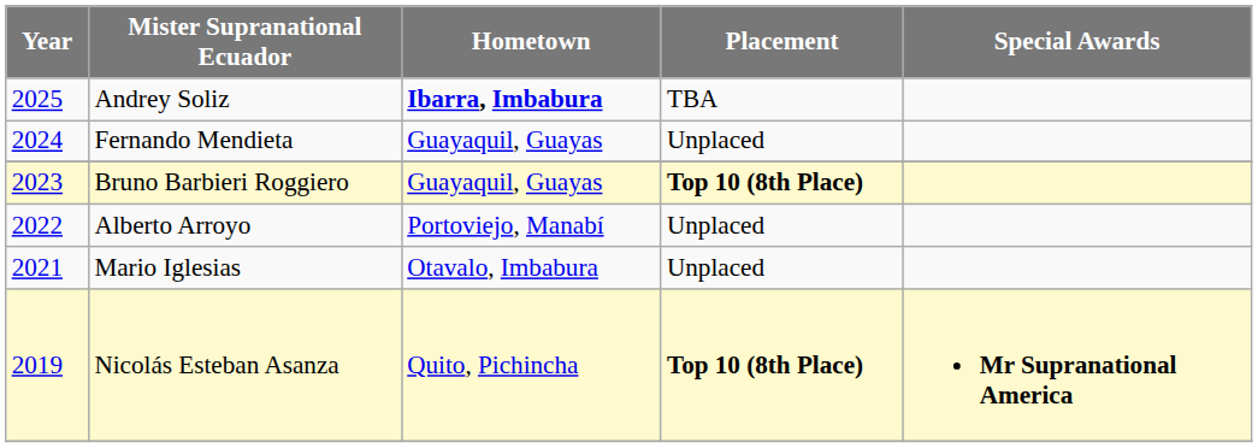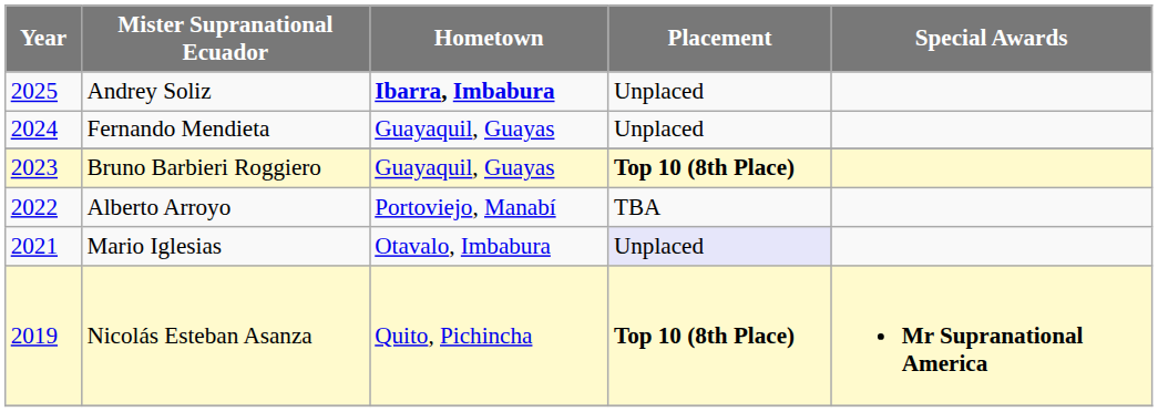 <table class="wikitable" sortable" style="font-size: 90%">
 <tr>
 <th width="40" style="background-color:#787878;color:#FFFFFF;">Year</th>
 <th width="170" style="background-color:#787878;color:#FFFFFF;">Mister Supranational Ecuador</th>
 <th width="140" style="background-color:#787878;color:#FFFFFF;">Hometown</th>
 <th width="130" style="background-color:#787878;color:#FFFFFF;">Placement</th>
 <th width="190" style="background-color:#787878;color:#FFFFFF;">Special Awards</th>
 </tr>
 <tr>
 <td><a href='#'>2025</a></td>
 <td>Andrey Soliz</td>
 <td><strong><a href='#'>Ibarra</a>, <a href='#'>Imbabura</a></strong></td>
-<td>TBA</td>
+<td>Unplaced</td>
 <td></td>
 </tr>
 <tr>
 <td><a href='#'>2024</a></td>
 <td>Fernando Mendieta</td>
 <td><a href='#'>Guayaquil</a>, <a href='#'>Guayas</a></td>
 <td>Unplaced</td>
 <td></td>
 </tr>
 <tr>
 </tr>
 <tr style="background-color:#FFFACD;">
 <td><a href='#'>2023</a></td>
 <td>Bruno Barbieri Roggiero</td>
 <td><a href='#'>Guayaquil</a>, <a href='#'>Guayas</a></td>
 <td><strong>Top 10 (8th Place)</strong></td>
 <td></td>
 </tr>
 <tr>
 <td><a href='#'>2022</a></td>
 <td>Alberto Arroyo</td>
 <td><a href='#'>Portoviejo</a>, <a href='#'>Manabí</a></td>
-<td>Unplaced</td>
+<td>TBA</td>
 <td></td>
 </tr>
 <tr>
 <td><a href='#'>2021</a></td>
 <td>Mario Iglesias</td>
 <td><a href='#'>Otavalo</a>, <a href='#'>Imbabura</a></td>
-<td>Unplaced</td>
+<td style="background: lavender;">Unplaced</td>
 <td></td>
 </tr>
 <tr style="background-color:#FFFACD;">
 <td><a href='#'>2019</a></td>
 <td>Nicolás Esteban Asanza</td>
 <td><a href='#'>Quito</a>, <a href='#'>Pichincha</a></td>
 <td><strong>Top 10 (8th Place)</strong></td>
 <td><br><ul><li><strong>Mr Supranational America</strong></li></ul></td>
 </tr>
 <tr>
 </tr>
 </table>
